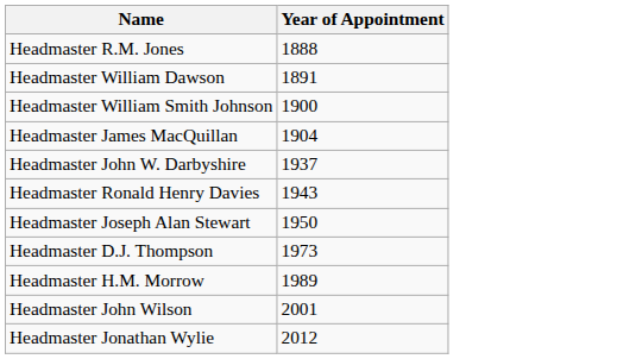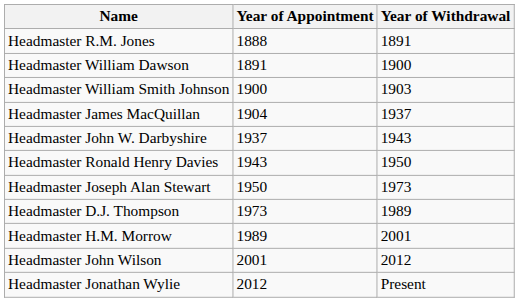 <table class="wikitable" style="clear: both">
 <tr>
 <th>Name</th>
 <th>Year of Appointment</th>
+<th>Year of Withdrawal</th>
 </tr>
 <tr>
 <td>Headmaster R.M. Jones</td>
 <td>1888</td>
+<td>1891</td>
 </tr>
 <tr>
 <td>Headmaster William Dawson</td>
 <td>1891</td>
+<td>1900</td>
 </tr>
 <tr>
 <td>Headmaster William Smith Johnson</td>
 <td>1900</td>
+<td>1903</td>
 </tr>
 <tr>
 <td>Headmaster James MacQuillan</td>
 <td>1904</td>
+<td>1937</td>
 </tr>
 <tr>
 <td>Headmaster John W. Darbyshire</td>
 <td>1937</td>
+<td>1943</td>
 </tr>
 <tr>
 <td>Headmaster Ronald Henry Davies</td>
 <td>1943</td>
+<td>1950</td>
 </tr>
 <tr>
 <td>Headmaster Joseph Alan Stewart</td>
 <td>1950</td>
+<td>1973</td>
 </tr>
 <tr>
 <td>Headmaster D.J. Thompson</td>
 <td>1973</td>
+<td>1989</td>
 </tr>
 <tr>
 <td>Headmaster H.M. Morrow</td>
 <td>1989</td>
+<td>2001</td>
 </tr>
 <tr>
 <td>Headmaster John Wilson</td>
 <td>2001</td>
+<td>2012</td>
 </tr>
 <tr>
 <td>Headmaster Jonathan Wylie</td>
 <td>2012</td>
+<td>Present</td>
 </tr>
 </table>
